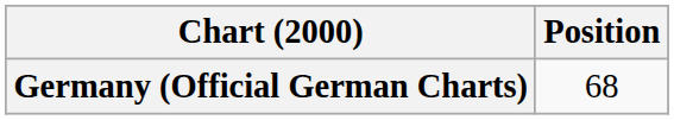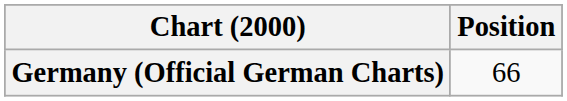 <table class="wikitable plainrowheaders" style="text-align:center">
 <tr>
 <th scope="col">Chart (2000)</th>
 <th scope="col">Position</th>
 </tr>
 <tr>
 <th scope="row">Germany (Official German Charts)</th>
-<td>68</td>
+<td>66</td>
 </tr>
 </table>
